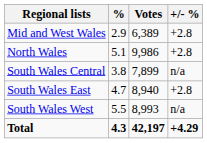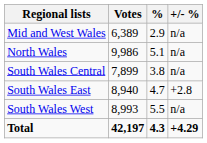 <table class="wikitable sortable">
 <tr>
 <th>Regional lists</th>
+<th>Votes</th>
 <th>%</th>
-<th>Votes</th>
 <th>+/- %</th>
 </tr>
 <tr>
 <td><a href='#'>Mid and West Wales</a></td>
+<td>6,389</td>
 <td>2.9</td>
-<td>6,389</td>
-<td>+2.8</td>
+<td>n/a</td>
 </tr>
 <tr>
 <td><a href='#'>North Wales</a></td>
+<td>9,986</td>
 <td>5.1</td>
-<td>9,986</td>
-<td>+2.8</td>
+<td>n/a</td>
 </tr>
 <tr>
 <td><a href='#'>South Wales Central</a></td>
+<td>7,899</td>
 <td>3.8</td>
-<td>7,899</td>
 <td>n/a</td>
 </tr>
 <tr>
 <td><a href='#'>South Wales East</a></td>
+<td>8,940</td>
 <td>4.7</td>
-<td>8,940</td>
 <td>+2.8</td>
 </tr>
 <tr>
 <td><a href='#'>South Wales West</a></td>
+<td>8,993</td>
 <td>5.5</td>
-<td>8,993</td>
 <td>n/a</td>
 </tr>
 <tr>
 <td><strong>Total</strong></td>
+<td><strong>42,197</strong></td>
 <td><strong>4.3</strong></td>
-<td><strong>42,197</strong></td>
 <td><strong>+4.29</strong></td>
 </tr>
 </table>
